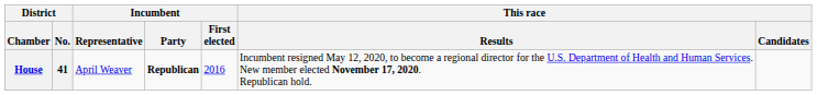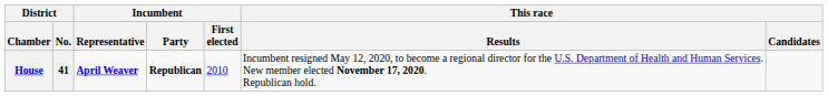 <table class="wikitable sortable">
 <tr valign=bottom>
 <th colspan="2">District</th>
 <th colspan="3">Incumbent</th>
 <th colspan="2">This race</th>
 </tr>
 <tr valign=bottom>
 <th>Chamber</th>
 <th>No.</th>
 <th>Representative</th>
 <th>Party</th>
 <th>First<br>elected</th>
 <th>Results</th>
 <th>Candidates</th>
 </tr>
 <tr>
 <th><a href='#'>House</a></th>
 <th>41</th>
-<td><a href='#'>April Weaver</a></td>
+<td><strong><a href='#'>April Weaver</a></strong></td>
 <td><strong>Republican</strong></td>
-<td><a href='#'>2016</a></td>
+<td><a href='#'>2010</a></td>
 <td>Incumbent resigned May 12, 2020, to become a regional director for the <a href='#'>U.S. Department of Health and Human Services</a>.<br>New member elected <strong>November 17, 2020</strong>.<br>Republican hold.</td>
 <td nowrap></td>
 </tr>
 </table>
